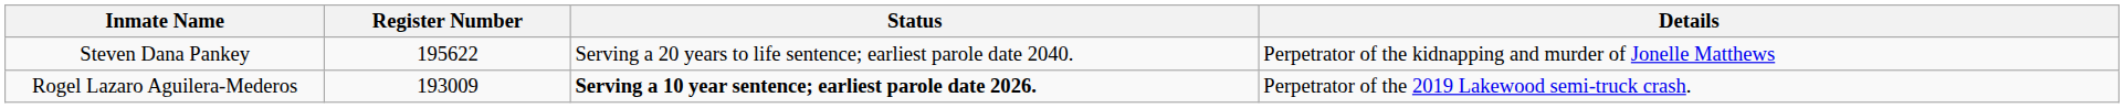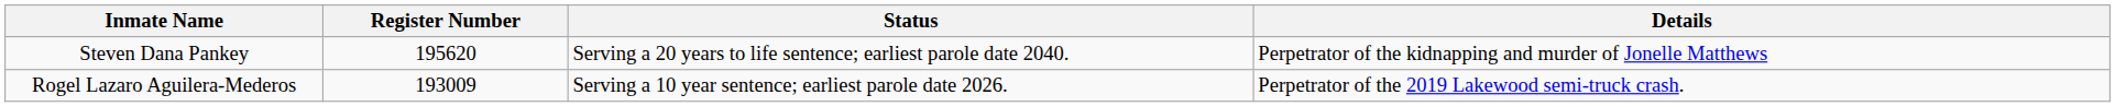 <table class="wikitable sortable">
 <tr>
 <th width=13%>Inmate Name</th>
 <th width=10%>Register Number</th>
 <th width=28%>Status</th>
 <th width=35%>Details</th>
 </tr>
 <tr>
 <td style="text-align:center;">Steven Dana Pankey</td>
-<td style="text-align:center;">195622</td>
+<td style="text-align:center;">195620</td>
 <td>Serving a 20 years to life sentence; earliest parole date 2040.</td>
 <td>Perpetrator of the kidnapping and murder of <a href='#'>Jonelle Matthews</a></td>
 </tr>
 <tr>
 <td style="text-align:center;">Rogel Lazaro Aguilera-Mederos</td>
 <td style="text-align:center;">193009</td>
-<td><strong>Serving a 10 year sentence; earliest parole date 2026.</strong></td>
+<td>Serving a 10 year sentence; earliest parole date 2026.</td>
 <td>Perpetrator of the <a href='#'>2019 Lakewood semi-truck crash</a>.</td>
 </tr>
 </table>
